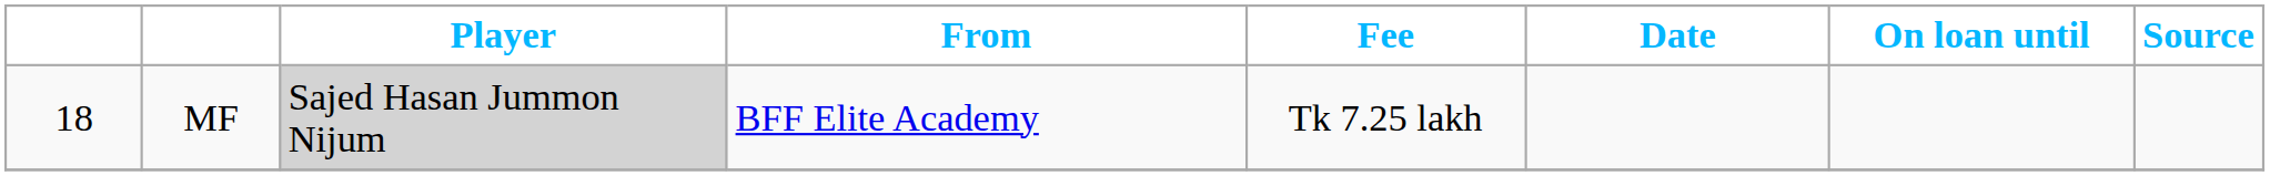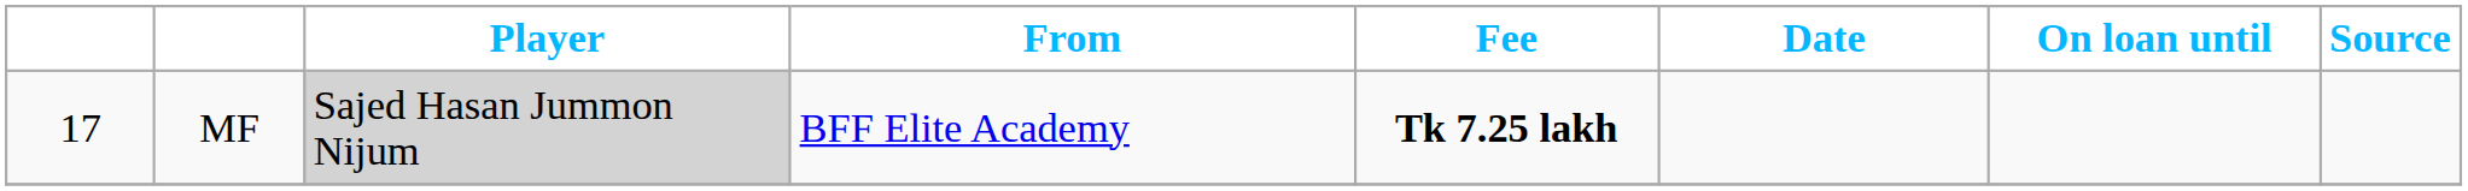 <table class="wikitable plainrowheaders sortable" style="text-align:center">
 <tr>
 <th style="background:#FFFFFF; color:#03b7ff; width:50px;"></th>
 <th style="background:#FFFFFF; color:#03b7ff; width:50px;"></th>
 <th style="background:#FFFFFF; color:#03b7ff; width:180px;">Player</th>
 <th style="background:#FFFFFF; color:#03b7ff; width:210px">From</th>
 <th style="background:#FFFFFF; color:#03b7ff; width:110px;">Fee</th>
 <th style="background:#FFFFFF; color:#03b7ff; width:120px;">Date</th>
 <th style="background:#FFFFFF; color:#03b7ff; width:120px;">On loan until</th>
 <th style="background:#FFFFFF; color:#03b7ff; width:10px;">Source</th>
 </tr>
 <tr>
-<td align="center">18</td>
+<td align="center">17</td>
 <td align="center">MF</td>
 <td align="left" style="background: lightgrey;">Sajed Hasan Jummon Nijum</td>
 <td align="left"><a href='#'>BFF Elite Academy</a></td>
-<td align="center">Tk 7.25 lakh</td>
+<td align="center"><strong>Tk 7.25 lakh</strong></td>
 <td></td>
 <td></td>
 <td></td>
 </tr>
 <tr>
 </tr>
 </table>
